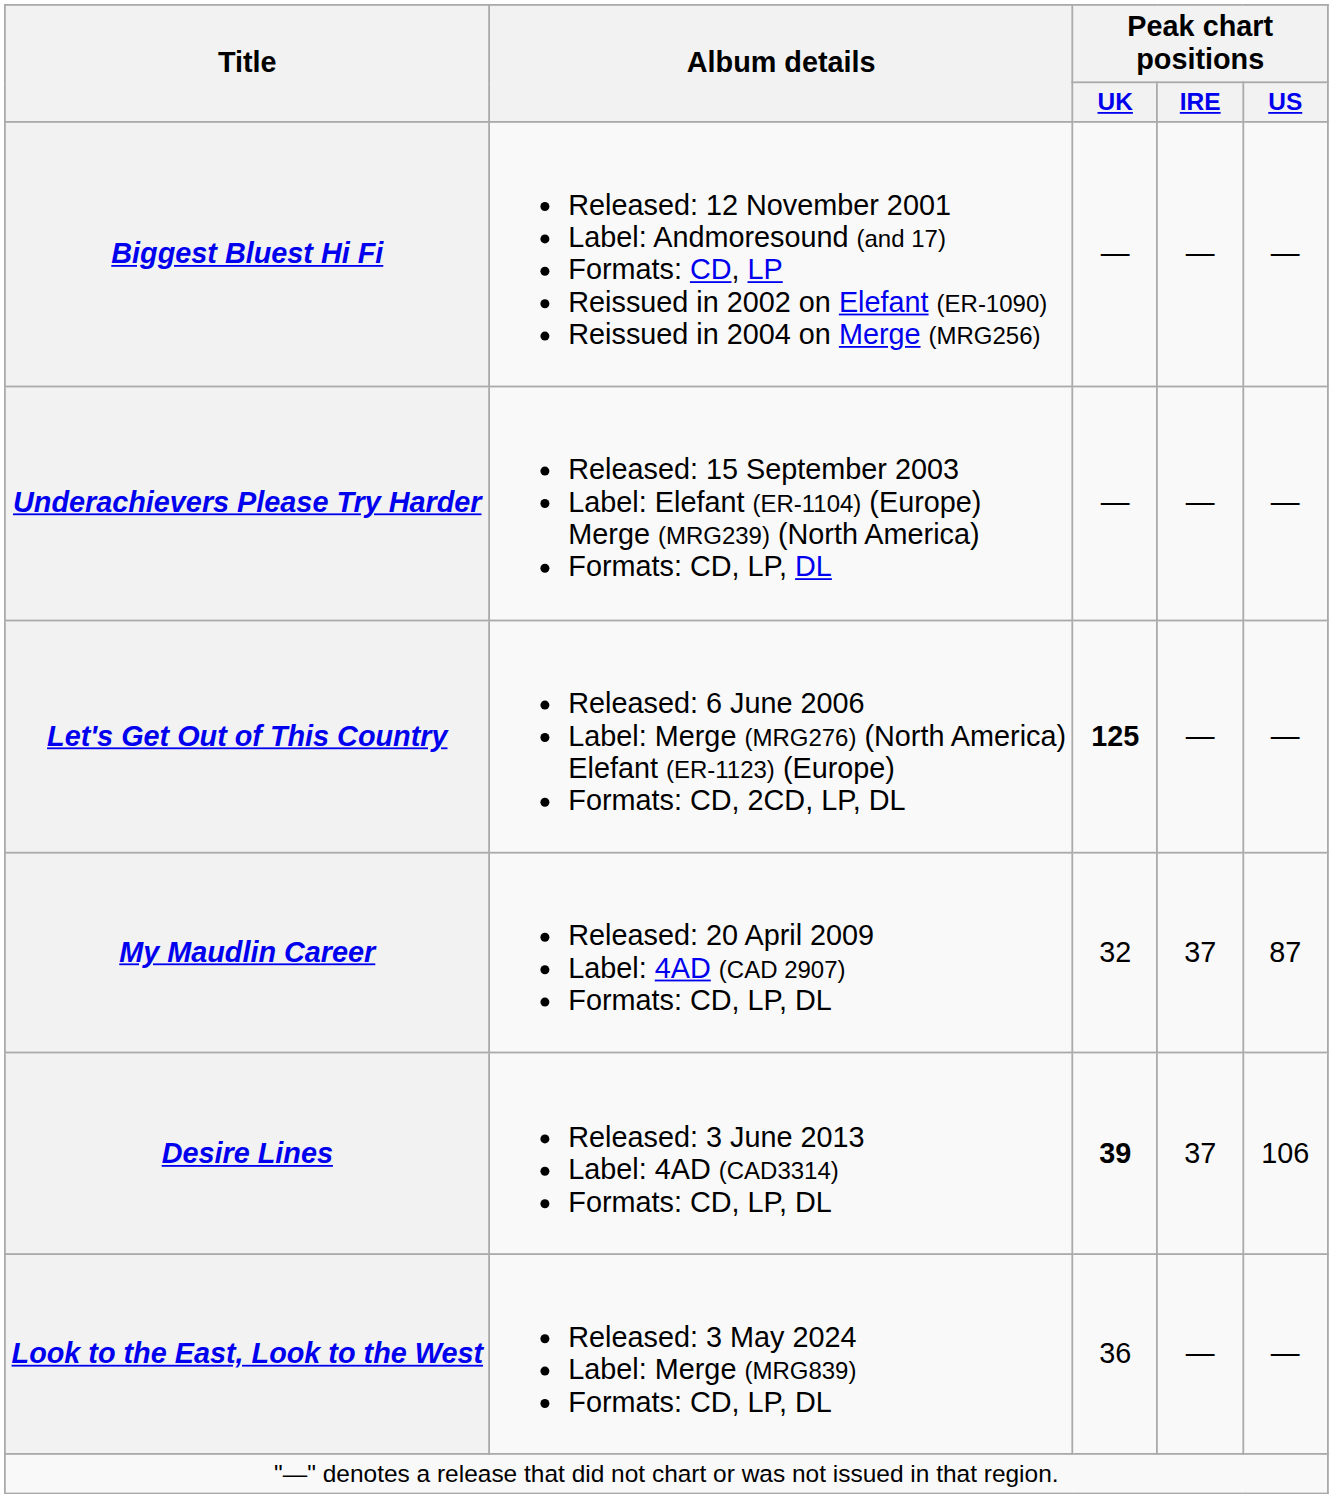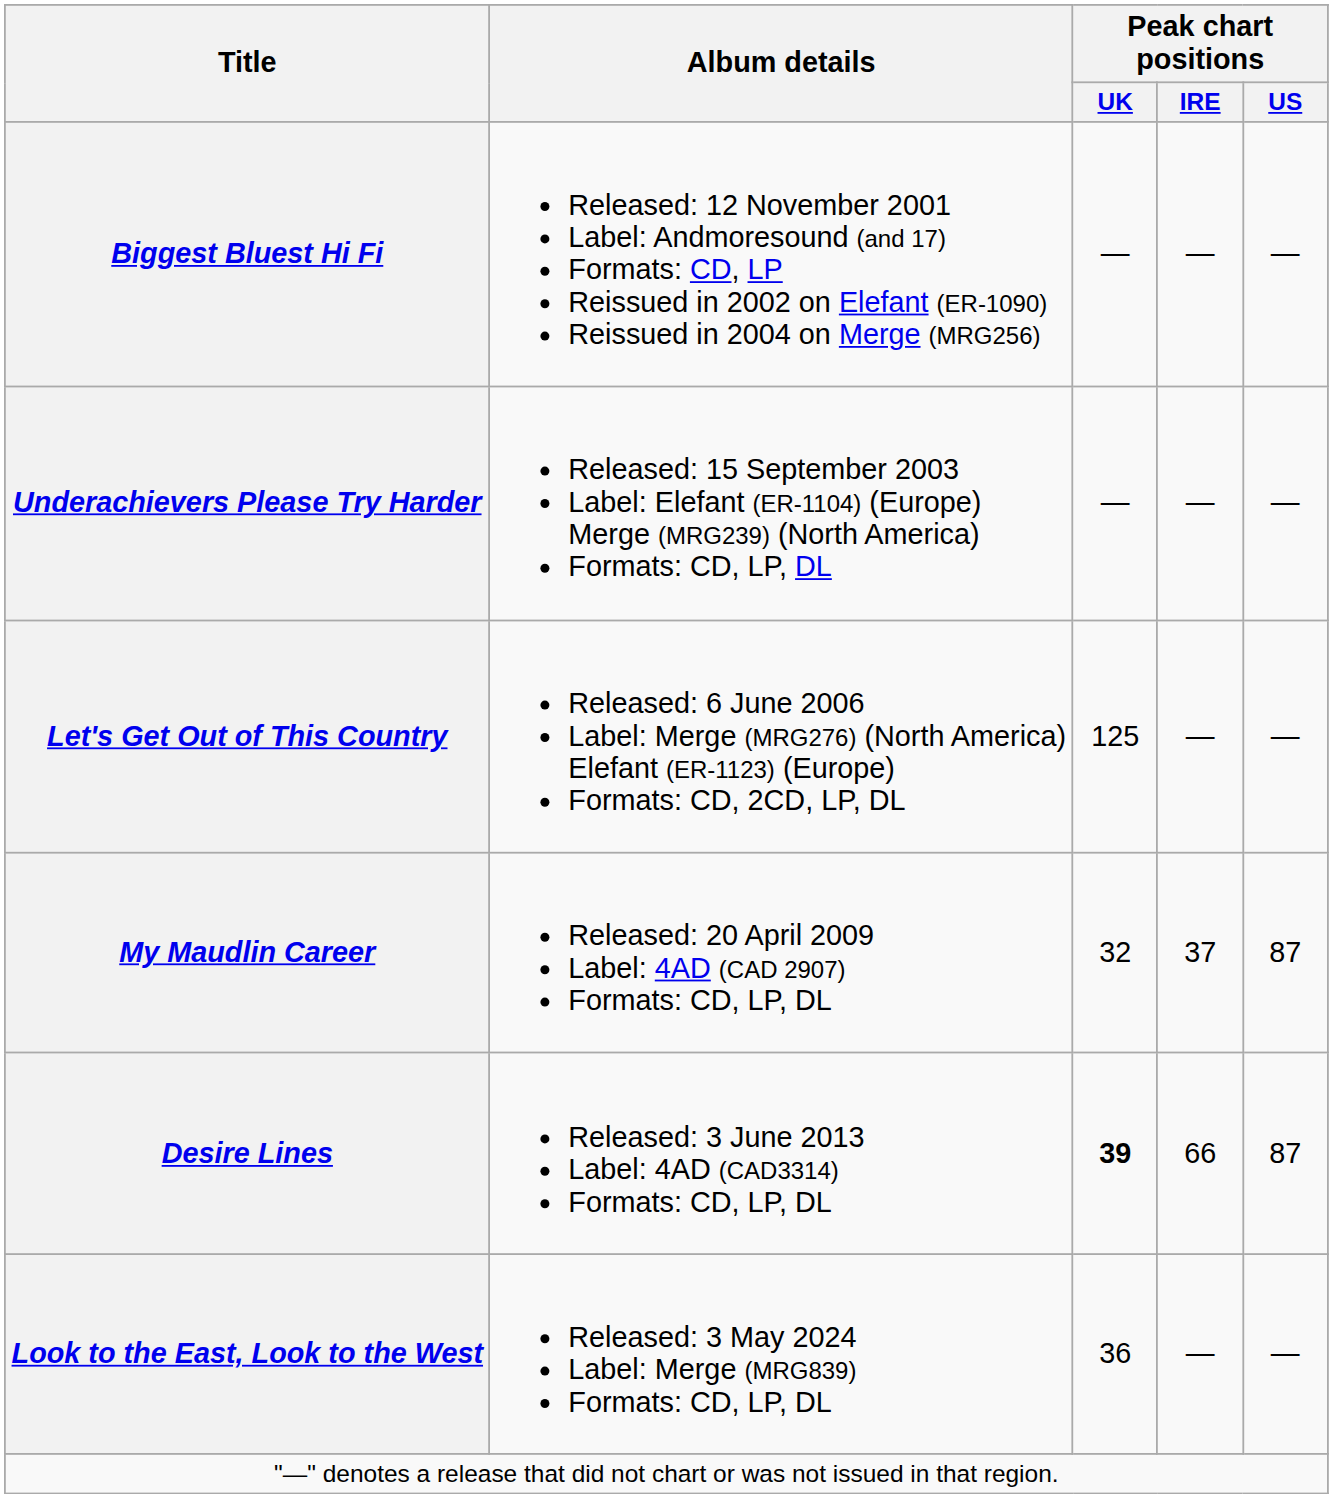 <table class="wikitable plainrowheaders">
 <tr>
 <th scope="col" rowspan="2">Title</th>
 <th scope="col" rowspan="2">Album details</th>
 <th scope="col" colspan="3">Peak chart positions</th>
 </tr>
 <tr>
 <th scope="col" style="width:3em;font-size:85%"><a href='#'>UK</a><br></th>
 <th scope="col" style="width:3em;font-size:85%"><a href='#'>IRE</a><br></th>
 <th scope="col" style="width:3em;font-size:85%"><a href='#'>US</a><br></th>
 </tr>
 <tr>
 <th scope="row"><em><a href='#'>Biggest Bluest Hi Fi</a></em></th>
 <td><br><ul><li>Released: 12 November 2001</li><li>Label: Andmoresound <small>(and 17)</small></li><li>Formats: <a href='#'>CD</a>, <a href='#'>LP</a></li><li>Reissued in 2002 on <a href='#'>Elefant</a> <small>(ER-1090)</small></li><li>Reissued in 2004 on <a href='#'>Merge</a> <small>(MRG256)</small></li></ul></td>
 <td style="text-align:center;">—</td>
 <td style="text-align:center;">—</td>
 <td style="text-align:center;">—</td>
 </tr>
 <tr>
 <th scope="row"><em><a href='#'>Underachievers Please Try Harder</a></em></th>
 <td><br><ul><li>Released: 15 September 2003</li><li>Label: Elefant <small>(ER-1104)</small> (Europe)<br>Merge <small>(MRG239)</small> (North America)</li><li>Formats: CD, LP, <a href='#'>DL</a></li></ul></td>
 <td style="text-align:center;">—</td>
 <td style="text-align:center;">—</td>
 <td style="text-align:center;">—</td>
 </tr>
 <tr>
 <th scope="row"><em><a href='#'>Let's Get Out of This Country</a></em></th>
 <td><br><ul><li>Released: 6 June 2006</li><li>Label: Merge <small>(MRG276)</small> (North America)<br>Elefant <small>(ER-1123)</small> (Europe)</li><li>Formats: CD, 2CD, LP, DL</li></ul></td>
-<td style="text-align:center;"><strong>125</strong></td>
+<td style="text-align:center;">125</td>
 <td style="text-align:center;">—</td>
 <td style="text-align:center;">—</td>
 </tr>
 <tr>
 <th scope="row"><em><a href='#'>My Maudlin Career</a></em></th>
 <td><br><ul><li>Released: 20 April 2009</li><li>Label: <a href='#'>4AD</a> <small>(CAD 2907)</small></li><li>Formats: CD, LP, DL</li></ul></td>
 <td style="text-align:center;">32</td>
 <td style="text-align:center;">37</td>
 <td style="text-align:center;">87</td>
 </tr>
 <tr>
 <th scope="row"><em><a href='#'>Desire Lines</a></em></th>
 <td><br><ul><li>Released: 3 June 2013</li><li>Label: 4AD <small>(CAD3314)</small></li><li>Formats: CD, LP, DL</li></ul></td>
 <td style="text-align:center;"><strong>39</strong></td>
-<td style="text-align:center;">37</td>
-<td style="text-align:center;">106</td>
+<td style="text-align:center;">66</td>
+<td style="text-align:center;">87</td>
 </tr>
 <tr>
 <th scope="row"><em><a href='#'>Look to the East, Look to the West</a></em></th>
 <td><br><ul><li>Released: 3 May 2024</li><li>Label: Merge <small>(MRG839)</small></li><li>Formats: CD, LP, DL</li></ul></td>
 <td style="text-align:center;">36</td>
 <td style="text-align:center;">—</td>
 <td style="text-align:center;">—</td>
 </tr>
 <tr>
 <td colspan="18" style="text-align:center; font-size:85%;">"—" denotes a release that did not chart or was not issued in that region.</td>
 </tr>
 </table>
